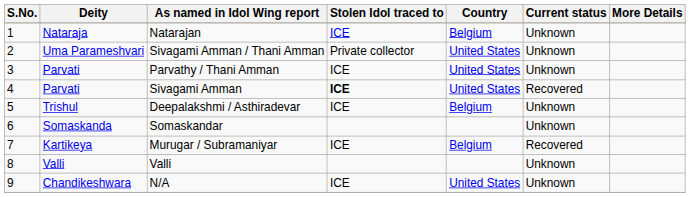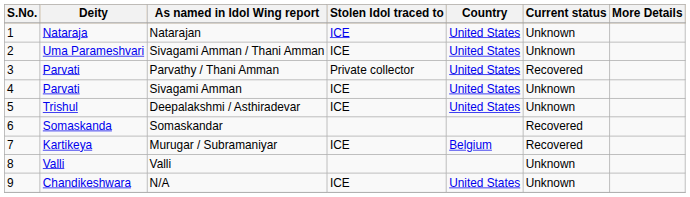 <table class="wikitable" sortable>
 <tr style="background:#FFC569">
 <th scope="col">S.No.</th>
 <th scope="col">Deity</th>
 <th scope="col">As named in Idol Wing report</th>
 <th scope="col">Stolen Idol traced to</th>
 <th scope="col">Country</th>
 <th scope="col">Current status</th>
 <th scope="col">More Details</th>
 </tr>
 <tr align="center">
 </tr>
 <tr style="background:#ffe;">
 </tr>
 <tr>
 <td>1</td>
 <td><a href='#'>Nataraja</a></td>
 <td>Natarajan</td>
 <td><a href='#'>ICE</a></td>
-<td><a href='#'>Belgium</a></td>
+<td><a href='#'>United States</a></td>
 <td>Unknown</td>
 <td></td>
 </tr>
 <tr>
 <td>2</td>
 <td><a href='#'>Uma Parameshvari</a></td>
 <td>Sivagami Amman / Thani Amman</td>
-<td>Private collector</td>
+<td>ICE</td>
 <td><a href='#'>United States</a></td>
 <td>Unknown</td>
 <td></td>
 </tr>
 <tr>
 <td>3</td>
 <td><a href='#'>Parvati</a></td>
 <td>Parvathy / Thani Amman</td>
-<td>ICE</td>
+<td>Private collector</td>
 <td><a href='#'>United States</a></td>
-<td>Unknown</td>
+<td>Recovered</td>
 <td></td>
 </tr>
 <tr>
 <td>4</td>
 <td><a href='#'>Parvati</a></td>
 <td>Sivagami Amman </td>
-<td><strong>ICE</strong></td>
+<td>ICE</td>
 <td><a href='#'>United States</a></td>
-<td>Recovered</td>
+<td>Unknown</td>
 <td></td>
 </tr>
 <tr>
 <td>5</td>
 <td><a href='#'>Trishul</a></td>
 <td>Deepalakshmi / Asthiradevar </td>
 <td>ICE</td>
-<td><a href='#'>Belgium</a></td>
+<td><a href='#'>United States</a></td>
 <td>Unknown</td>
 <td></td>
 </tr>
 <tr>
 <td>6</td>
 <td><a href='#'>Somaskanda</a></td>
 <td>Somaskandar </td>
 <td></td>
 <td></td>
-<td>Unknown</td>
+<td>Recovered</td>
 <td></td>
 </tr>
 <tr>
 <td>7</td>
 <td><a href='#'>Kartikeya</a></td>
 <td>Murugar / Subramaniyar </td>
 <td>ICE</td>
 <td><a href='#'>Belgium</a></td>
 <td>Recovered</td>
 <td></td>
 </tr>
 <tr>
 <td>8</td>
 <td><a href='#'>Valli</a></td>
 <td>Valli </td>
 <td></td>
 <td></td>
 <td>Unknown</td>
 <td></td>
 </tr>
 <tr>
 <td>9</td>
 <td><a href='#'>Chandikeshwara</a></td>
 <td>N/A</td>
 <td>ICE</td>
 <td><a href='#'>United States</a></td>
 <td>Unknown</td>
 <td></td>
 </tr>
 <tr>
 </tr>
 </table>
